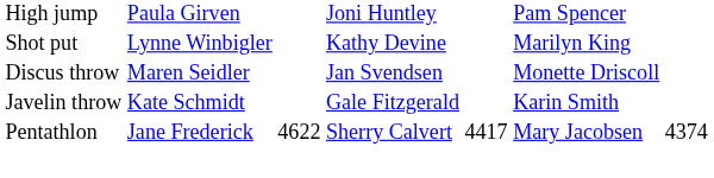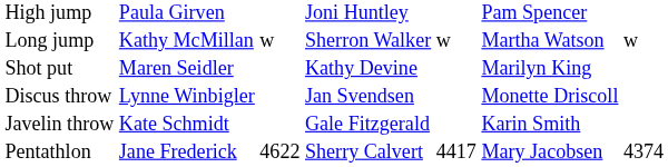 <table>
 <tr>
 <td>High jump</td>
 <td><a href='#'>Paula Girven</a></td>
 <td></td>
 <td><a href='#'>Joni Huntley</a></td>
 <td></td>
 <td><a href='#'>Pam Spencer</a></td>
 <td></td>
 </tr>
 <tr>
+<td>Long jump</td>
+<td><a href='#'>Kathy McMillan</a></td>
+<td>w</td>
+<td><a href='#'>Sherron Walker</a></td>
+<td>w</td>
+<td><a href='#'>Martha Watson</a></td>
+<td>w</td>
+</tr>
+<tr>
 <td>Shot put</td>
-<td><a href='#'>Lynne Winbigler</a></td>
+<td><a href='#'>Maren Seidler</a></td>
 <td></td>
 <td><a href='#'>Kathy Devine</a></td>
 <td></td>
 <td><a href='#'>Marilyn King</a></td>
 <td></td>
 </tr>
 <tr>
 <td>Discus throw</td>
-<td><a href='#'>Maren Seidler</a></td>
+<td><a href='#'>Lynne Winbigler</a></td>
 <td></td>
 <td><a href='#'>Jan Svendsen</a></td>
 <td></td>
 <td><a href='#'>Monette Driscoll</a></td>
 <td></td>
 </tr>
 <tr>
 <td>Javelin throw</td>
 <td><a href='#'>Kate Schmidt</a></td>
 <td></td>
 <td><a href='#'>Gale Fitzgerald</a></td>
 <td></td>
 <td><a href='#'>Karin Smith</a></td>
 <td></td>
 </tr>
 <tr>
 <td>Pentathlon</td>
 <td><a href='#'>Jane Frederick</a></td>
 <td>4622</td>
 <td><a href='#'>Sherry Calvert</a></td>
 <td>4417</td>
 <td><a href='#'>Mary Jacobsen</a></td>
 <td>4374</td>
 </tr>
 </table>
